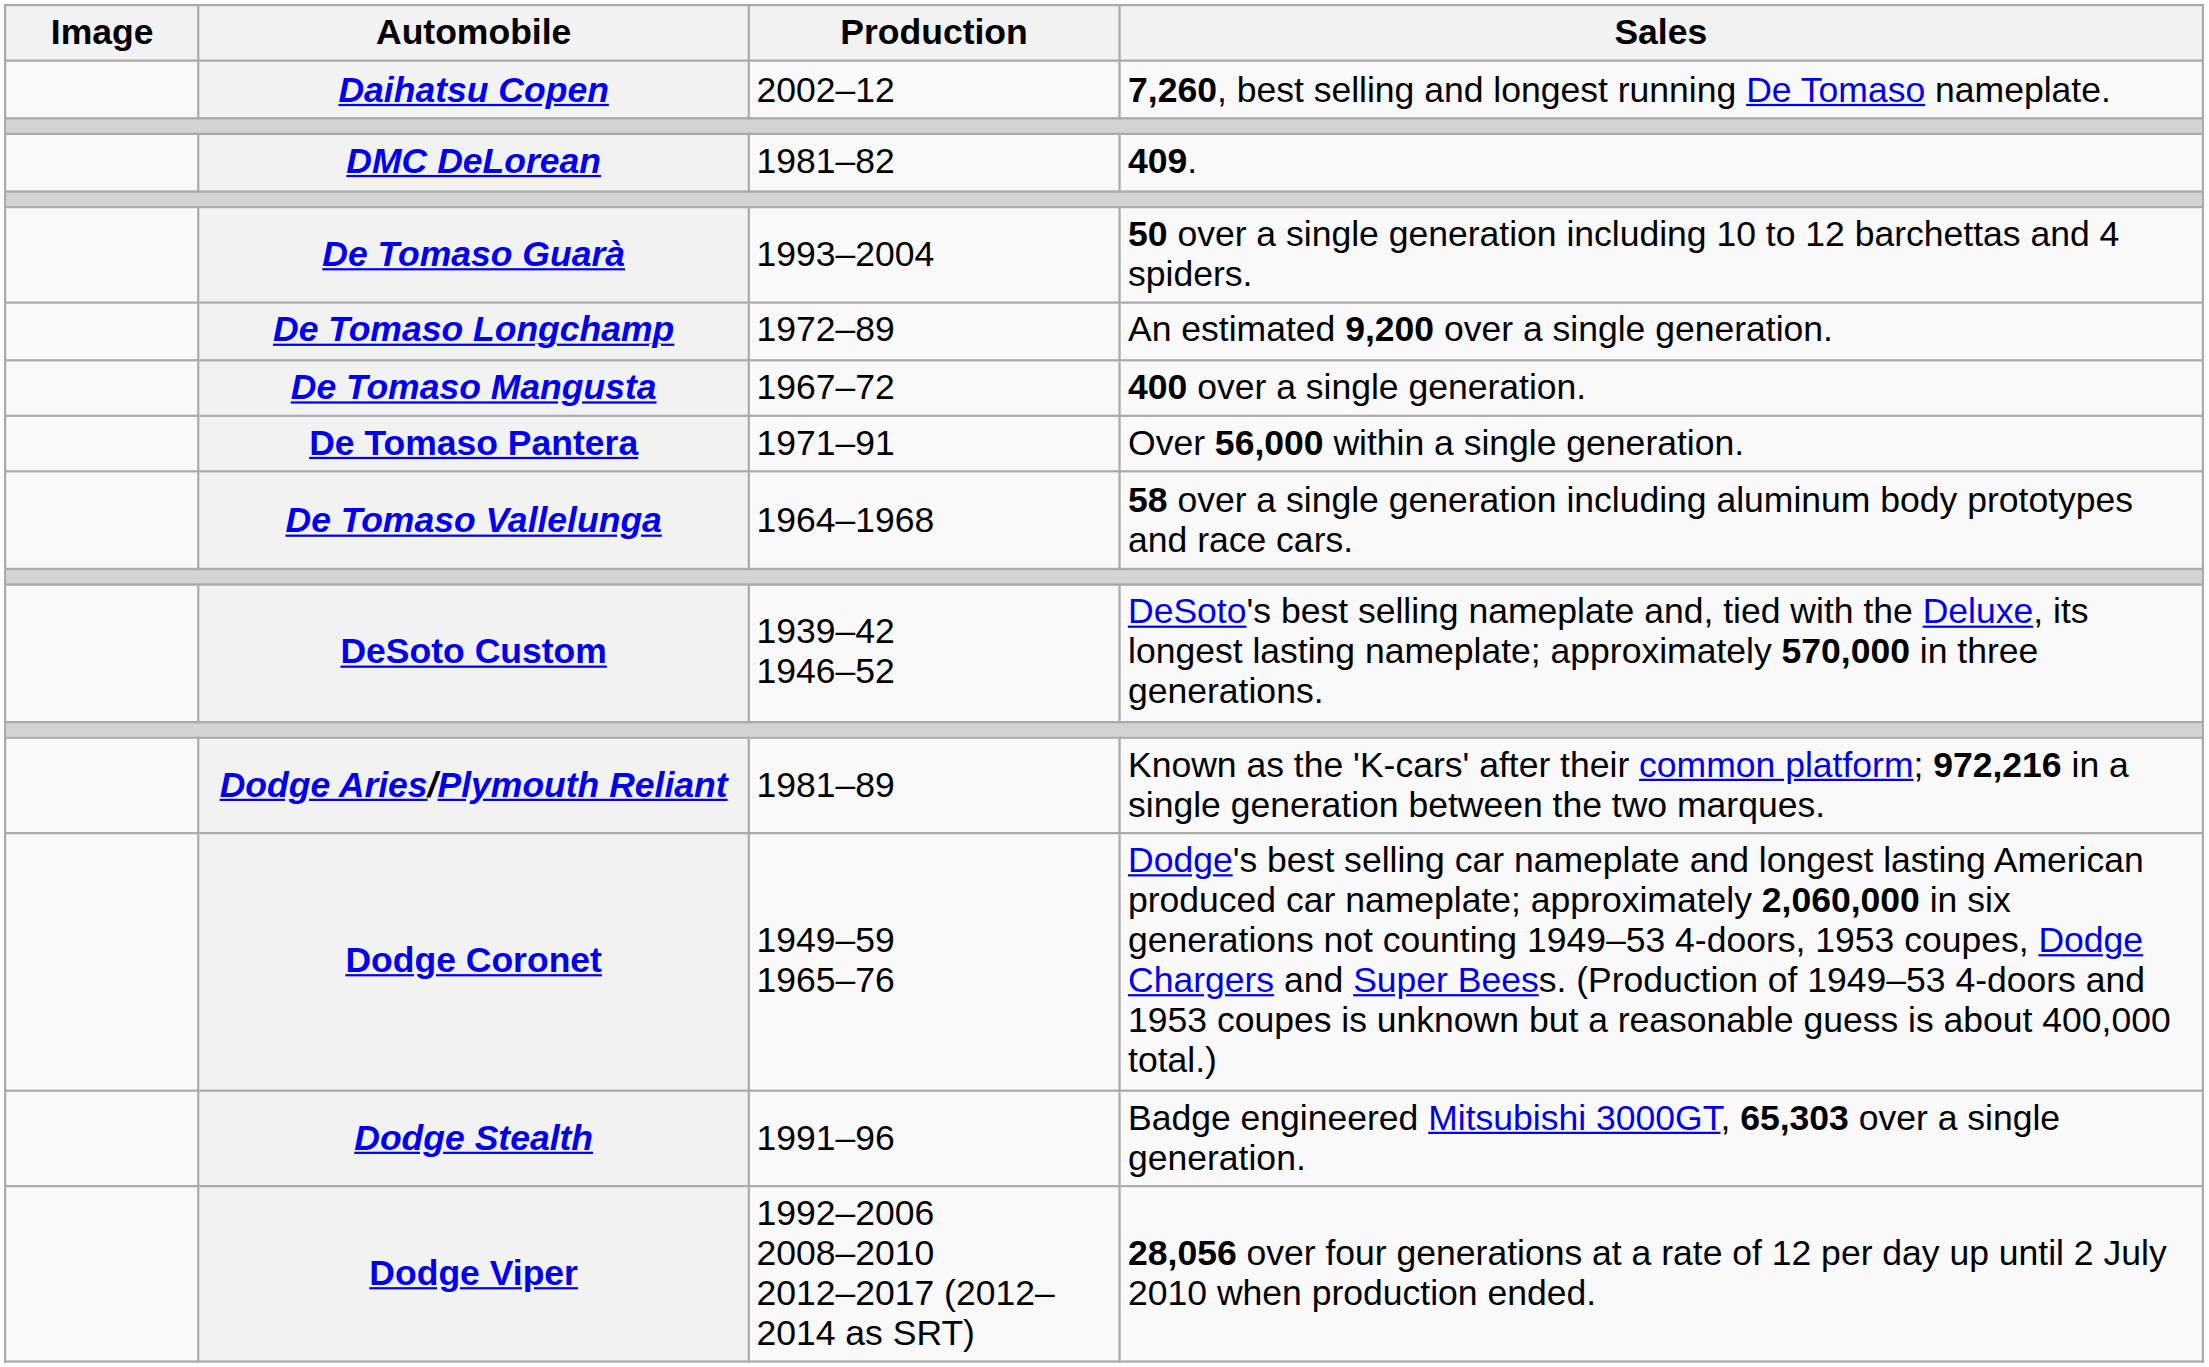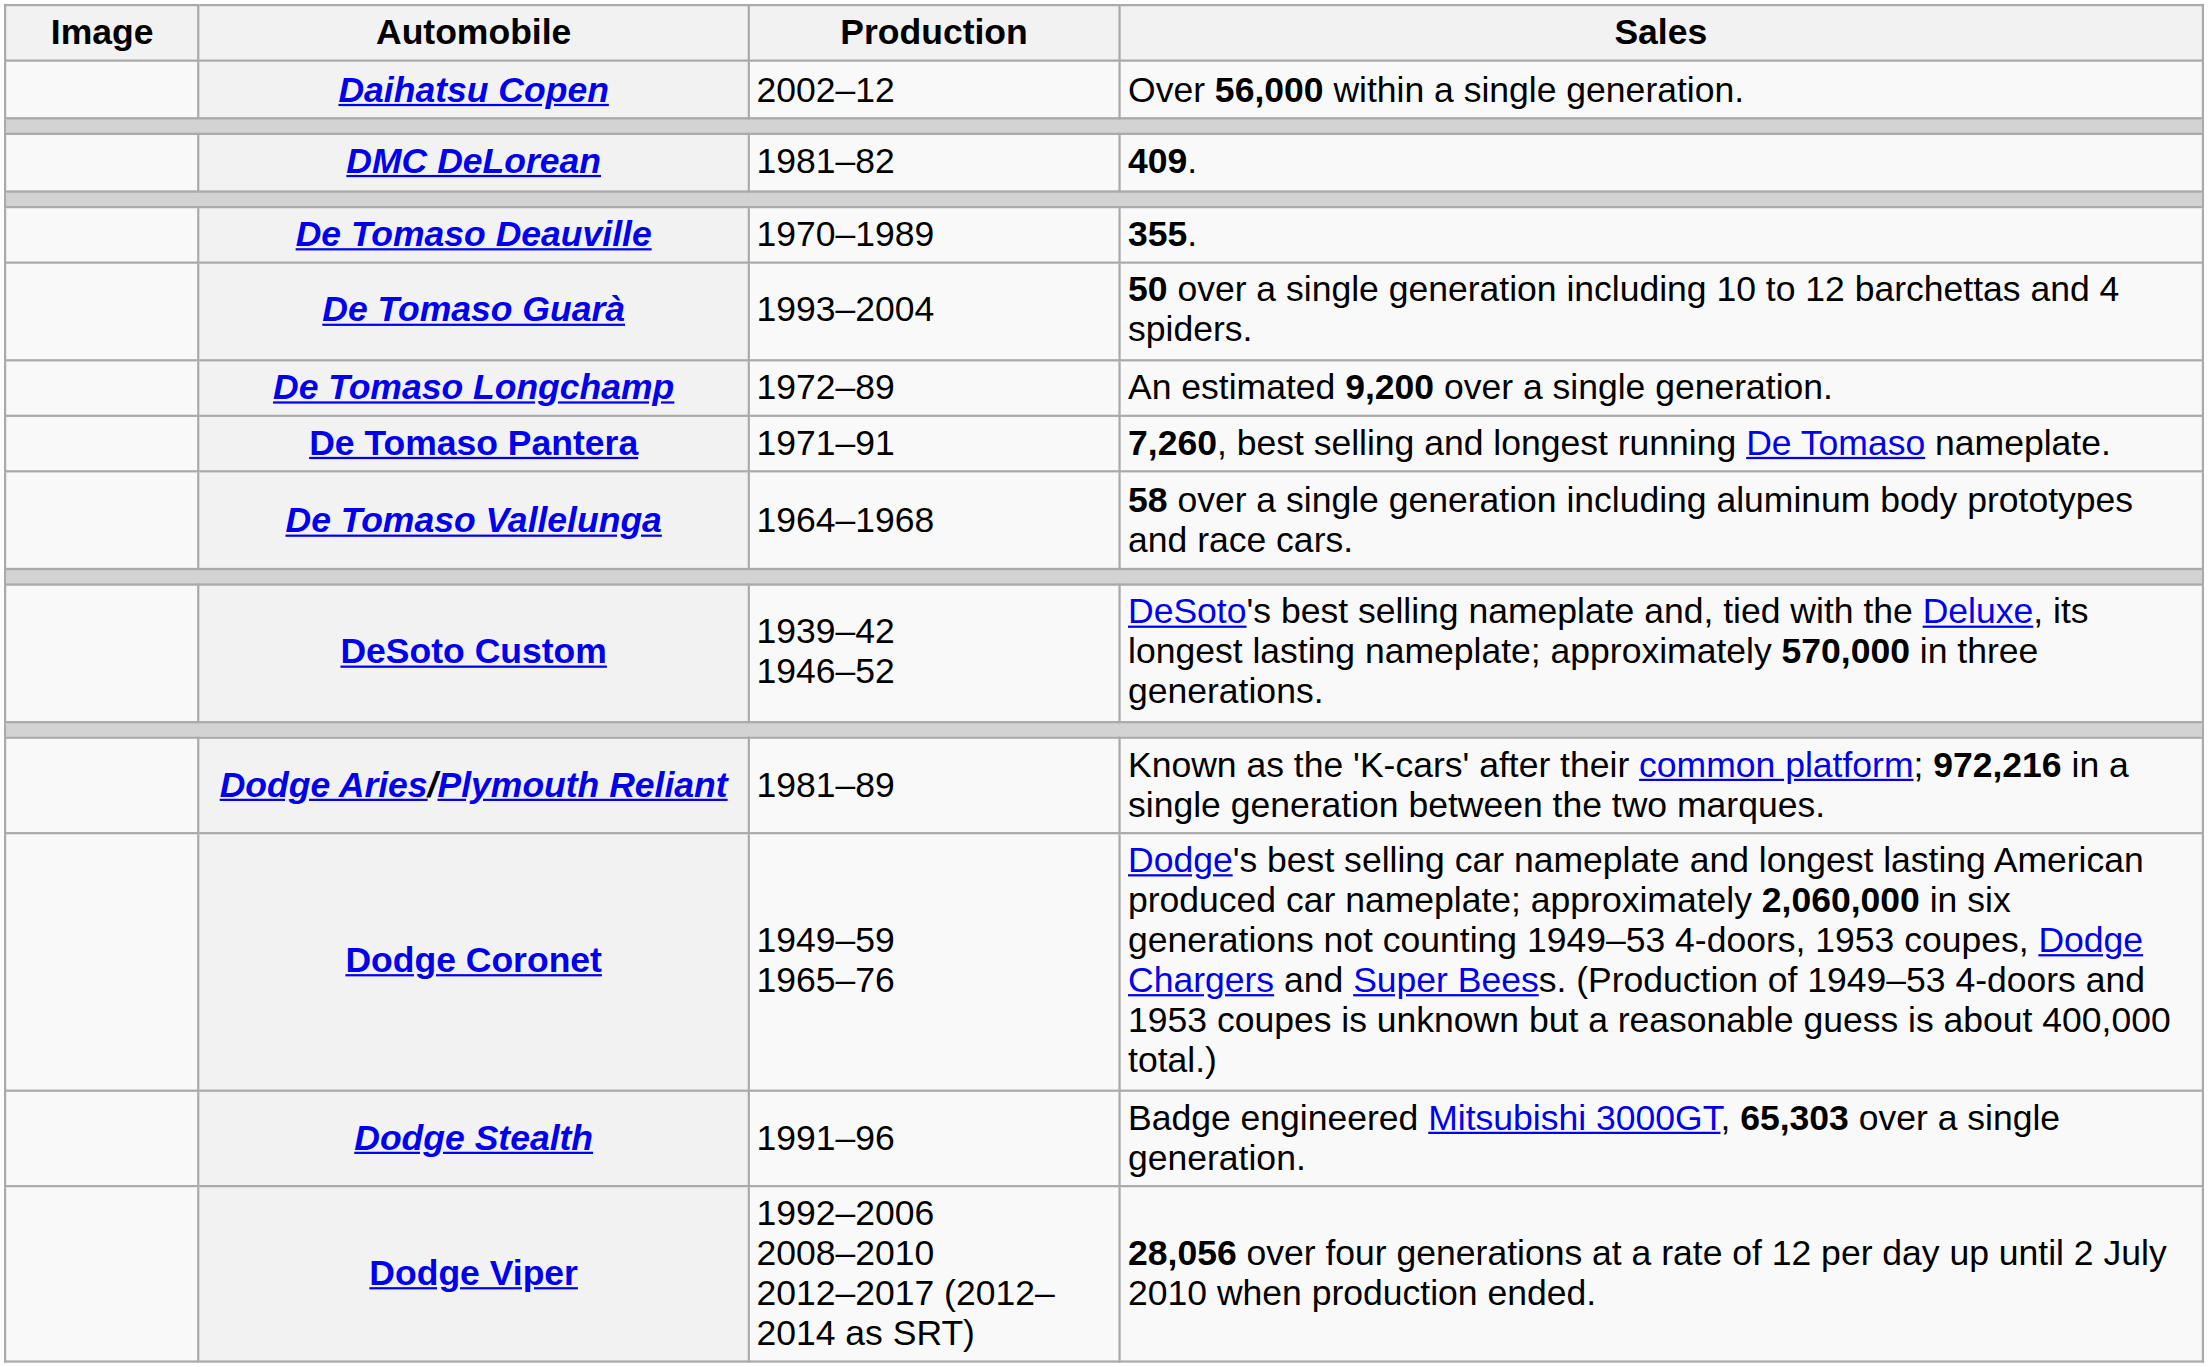 <table class="wikitable sortable">
 <tr>
 <th style="width:5em">Image</th>
 <th style="width:15em">Automobile</th>
 <th style="width:10em">Production</th>
 <th style="width:30em">Sales</th>
 </tr>
 <tr>
 <td></td>
 <th><em><a href='#'>Daihatsu Copen</a></em></th>
 <td>2002–12</td>
-<td><strong>7,260</strong>, best selling and longest running <a href='#'>De Tomaso</a> nameplate.</td>
+<td>Over <strong>56,000</strong> within a single generation.</td>
 </tr>
 <tr style="background:lightgrey;">
 <td colspan="4"></td>
 </tr>
 <tr>
 <td></td>
 <th><em><a href='#'>DMC DeLorean</a></em></th>
 <td>1981–82</td>
 <td><strong>409</strong>.</td>
 </tr>
 <tr style="background:lightgrey;">
 <td colspan="4"></td>
 </tr>
 <tr>
 <td></td>
+<th><em><a href='#'>De Tomaso Deauville</a></em></th>
+<td>1970–1989</td>
+<td><strong>355</strong>.</td>
+</tr>
+<tr>
+<td></td>
 <th><em><a href='#'>De Tomaso Guarà</a></em></th>
 <td>1993–2004</td>
 <td><strong>50</strong>  over a single generation including 10 to 12 barchettas and 4 spiders.</td>
 </tr>
 <tr>
 <td></td>
 <th><em><a href='#'>De Tomaso Longchamp</a></em></th>
 <td>1972–89</td>
 <td>An estimated <strong>9,200</strong> over a single generation.</td>
 </tr>
 <tr>
 <td></td>
-<th><em><a href='#'>De Tomaso Mangusta</a></em></th>
-<td>1967–72</td>
-<td><strong>400</strong>  over a single generation.</td>
-</tr>
-<tr>
-<td></td>
 <th><a href='#'>De Tomaso Pantera</a></th>
 <td>1971–91</td>
-<td>Over <strong>56,000</strong> within a single generation.</td>
+<td><strong>7,260</strong>, best selling and longest running <a href='#'>De Tomaso</a> nameplate.</td>
 </tr>
 <tr>
 <td></td>
 <th><em><a href='#'>De Tomaso Vallelunga</a></em></th>
 <td>1964–1968</td>
 <td><strong>58</strong> over a single generation including aluminum body prototypes and race cars.</td>
 </tr>
 <tr style="background:lightgrey;">
 <td colspan="4"></td>
 </tr>
 <tr>
 <td></td>
 <th><a href='#'>DeSoto Custom</a></th>
 <td>1939–42<br>1946–52</td>
 <td><a href='#'>DeSoto</a>'s best selling nameplate and, tied with the <a href='#'>Deluxe</a>, its longest lasting nameplate; approximately <strong>570,000</strong> in three generations.</td>
 </tr>
 <tr style="background:lightgrey;">
 <td colspan="4"></td>
 </tr>
 <tr>
 <td></td>
 <th><em><a href='#'>Dodge Aries</a>/<a href='#'>Plymouth Reliant</a></em></th>
 <td>1981–89</td>
 <td>Known as the 'K-cars' after their <a href='#'>common platform</a>; <strong>972,216</strong> in a single generation between the two marques.</td>
 </tr>
 <tr>
 <td></td>
 <th><a href='#'>Dodge Coronet</a></th>
 <td>1949–59<br>1965–76</td>
 <td><a href='#'>Dodge</a>'s best selling car nameplate and longest lasting American produced car nameplate; approximately <strong>2,060,000</strong> in six generations not counting 1949–53 4-doors, 1953 coupes, <a href='#'>Dodge Chargers</a> and <a href='#'>Super Bees</a>s. (Production of 1949–53 4-doors and 1953 coupes is unknown but a reasonable guess is about 400,000 total.)</td>
 </tr>
 <tr>
 <td></td>
 <th><em><a href='#'>Dodge Stealth</a></em></th>
 <td>1991–96</td>
 <td>Badge engineered <a href='#'>Mitsubishi 3000GT</a>, <strong>65,303</strong> over a single generation.</td>
 </tr>
 <tr>
 <td></td>
 <th><a href='#'>Dodge Viper</a></th>
 <td>1992–2006<br>2008–2010<br>2012–2017 (2012–2014 as SRT)</td>
 <td><strong>28,056</strong> over four generations at a rate of 12 per day up until 2 July 2010 when production ended.</td>
 </tr>
 </table>
